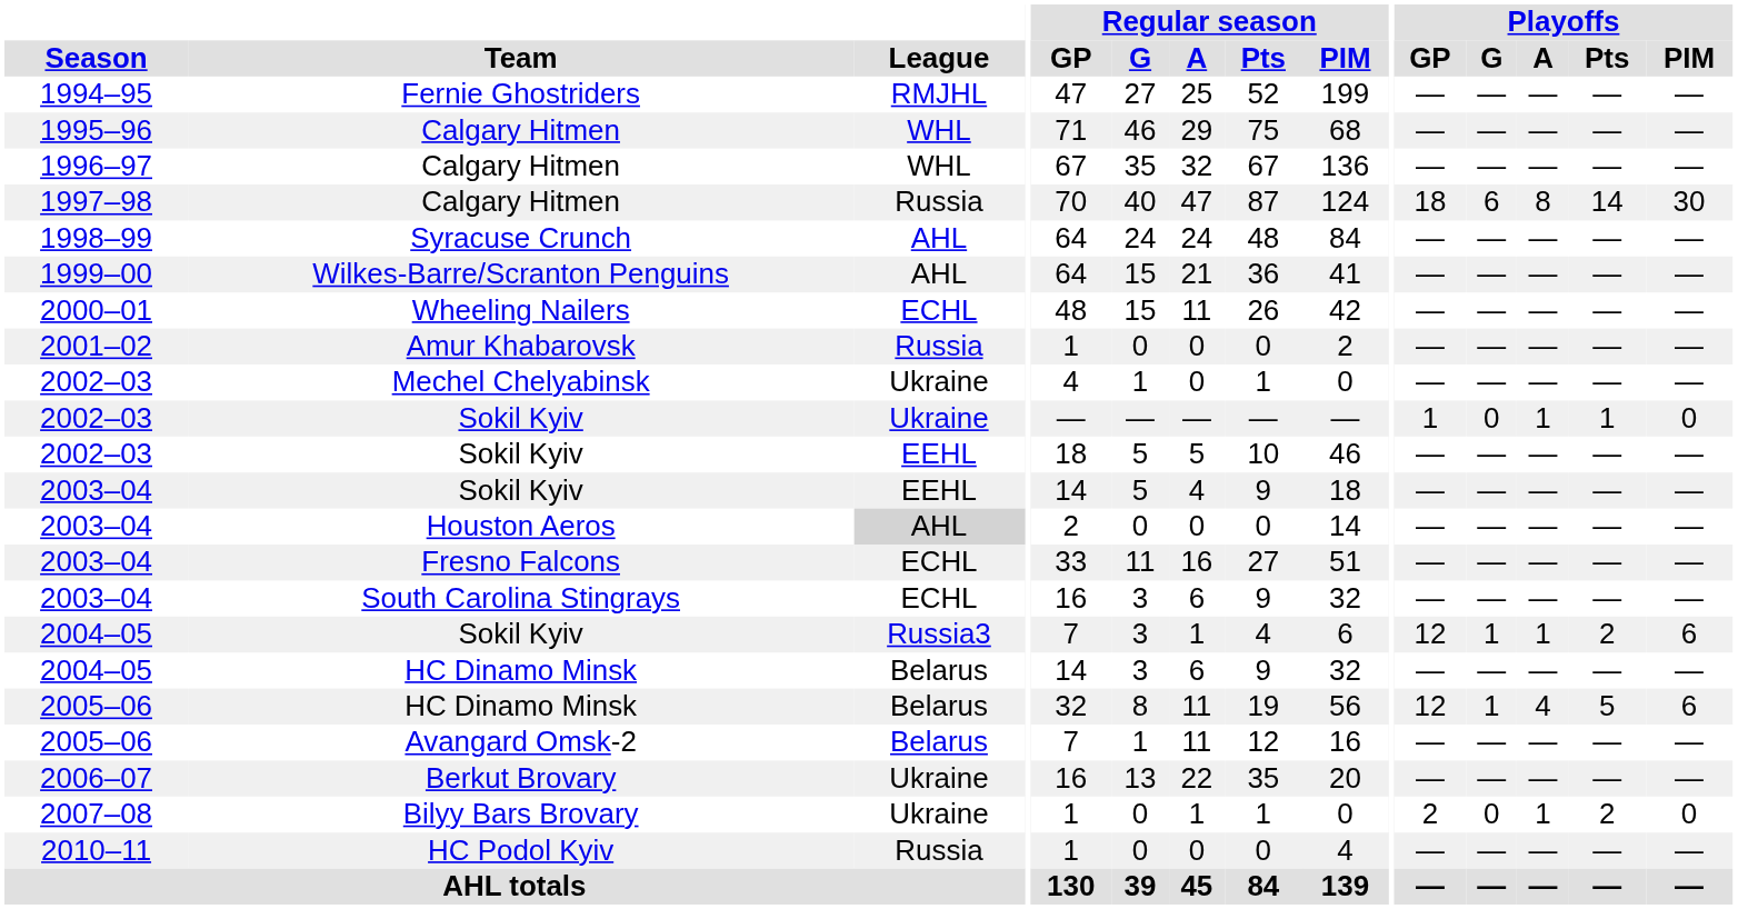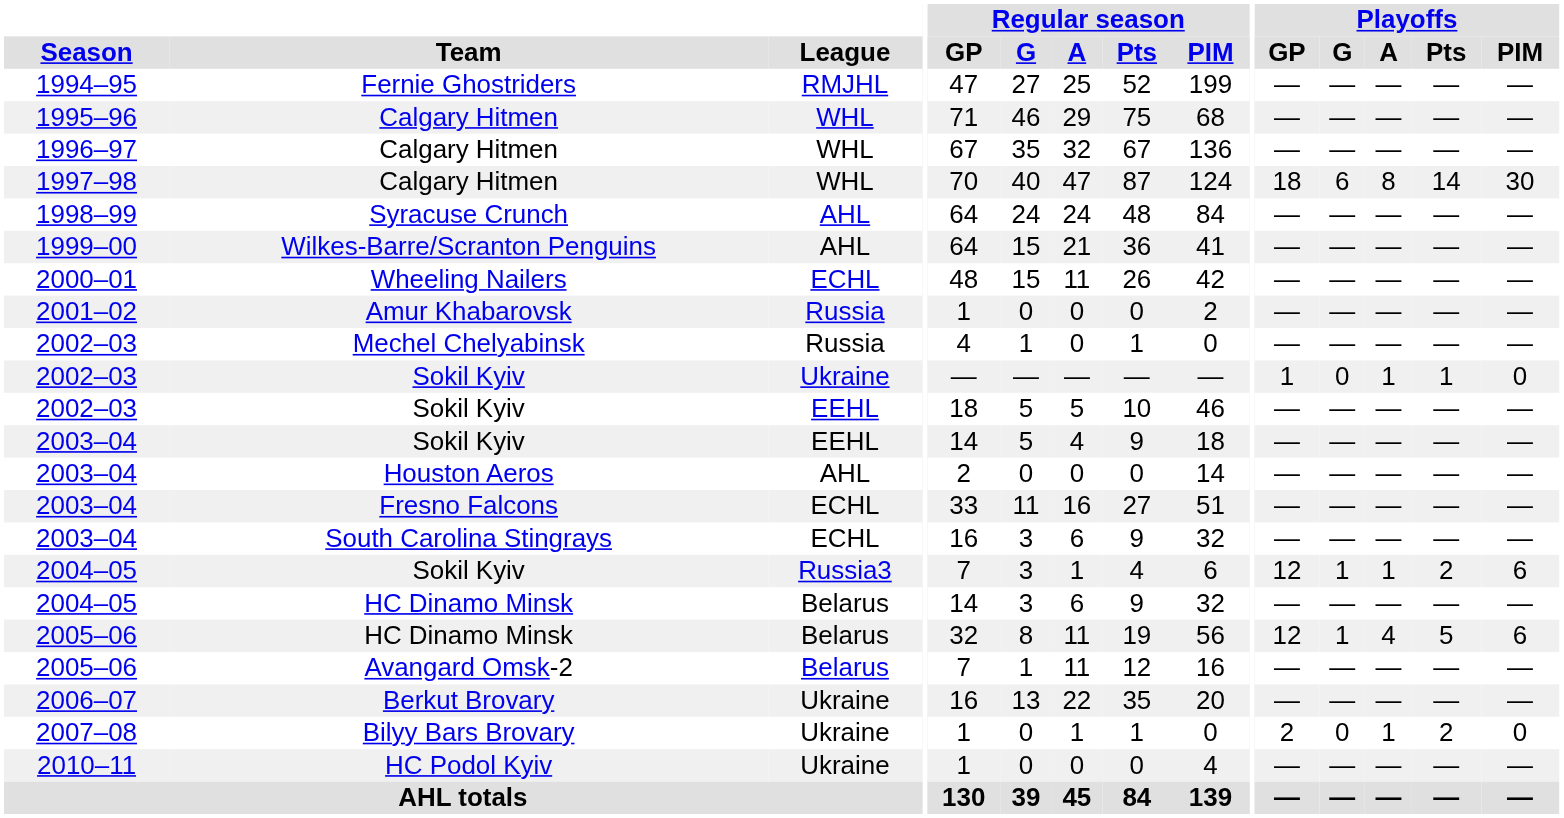 <table border="0" cellpadding="1" cellspacing="0" style="text-align:center; width:60em">
 <tr bgcolor="#e0e0e0">
 <th colspan="3" bgcolor="#ffffff"></th>
 <th rowspan="99" bgcolor="#ffffff"></th>
 <th colspan="5"><a href='#'>Regular season</a></th>
 <th rowspan="99" bgcolor="#ffffff"></th>
 <th colspan="5"><a href='#'>Playoffs</a></th>
 </tr>
 <tr bgcolor="#e0e0e0">
 <th><a href='#'>Season</a></th>
 <th>Team</th>
 <th>League</th>
 <th>GP</th>
 <th><a href='#'>G</a></th>
 <th><a href='#'>A</a></th>
 <th><a href='#'>Pts</a></th>
 <th><a href='#'>PIM</a></th>
 <th>GP</th>
 <th>G</th>
 <th>A</th>
 <th>Pts</th>
 <th>PIM</th>
 </tr>
 <tr>
 <td><a href='#'>1994–95</a></td>
 <td><a href='#'>Fernie Ghostriders</a></td>
 <td><a href='#'>RMJHL</a></td>
 <td>47</td>
 <td>27</td>
 <td>25</td>
 <td>52</td>
 <td>199</td>
 <td>—</td>
 <td>—</td>
 <td>—</td>
 <td>—</td>
 <td>—</td>
 </tr>
 <tr bgcolor="#f0f0f0">
 <td><a href='#'>1995–96</a></td>
 <td><a href='#'>Calgary Hitmen</a></td>
 <td><a href='#'>WHL</a></td>
 <td>71</td>
 <td>46</td>
 <td>29</td>
 <td>75</td>
 <td>68</td>
 <td>—</td>
 <td>—</td>
 <td>—</td>
 <td>—</td>
 <td>—</td>
 </tr>
 <tr>
 <td><a href='#'>1996–97</a></td>
 <td>Calgary Hitmen</td>
 <td>WHL</td>
 <td>67</td>
 <td>35</td>
 <td>32</td>
 <td>67</td>
 <td>136</td>
 <td>—</td>
 <td>—</td>
 <td>—</td>
 <td>—</td>
 <td>—</td>
 </tr>
 <tr bgcolor="#f0f0f0">
 <td><a href='#'>1997–98</a></td>
 <td>Calgary Hitmen</td>
-<td>Russia</td>
+<td>WHL</td>
 <td>70</td>
 <td>40</td>
 <td>47</td>
 <td>87</td>
 <td>124</td>
 <td>18</td>
 <td>6</td>
 <td>8</td>
 <td>14</td>
 <td>30</td>
 </tr>
 <tr>
 <td><a href='#'>1998–99</a></td>
 <td><a href='#'>Syracuse Crunch</a></td>
 <td><a href='#'>AHL</a></td>
 <td>64</td>
 <td>24</td>
 <td>24</td>
 <td>48</td>
 <td>84</td>
 <td>—</td>
 <td>—</td>
 <td>—</td>
 <td>—</td>
 <td>—</td>
 </tr>
 <tr bgcolor="#f0f0f0">
 <td><a href='#'>1999–00</a></td>
 <td><a href='#'>Wilkes-Barre/Scranton Penguins</a></td>
 <td>AHL</td>
 <td>64</td>
 <td>15</td>
 <td>21</td>
 <td>36</td>
 <td>41</td>
 <td>—</td>
 <td>—</td>
 <td>—</td>
 <td>—</td>
 <td>—</td>
 </tr>
 <tr>
 <td><a href='#'>2000–01</a></td>
 <td><a href='#'>Wheeling Nailers</a></td>
 <td><a href='#'>ECHL</a></td>
 <td>48</td>
 <td>15</td>
 <td>11</td>
 <td>26</td>
 <td>42</td>
 <td>—</td>
 <td>—</td>
 <td>—</td>
 <td>—</td>
 <td>—</td>
 </tr>
 <tr bgcolor="#f0f0f0">
 <td><a href='#'>2001–02</a></td>
 <td><a href='#'>Amur Khabarovsk</a></td>
 <td><a href='#'>Russia</a></td>
 <td>1</td>
 <td>0</td>
 <td>0</td>
 <td>0</td>
 <td>2</td>
 <td>—</td>
 <td>—</td>
 <td>—</td>
 <td>—</td>
 <td>—</td>
 </tr>
 <tr>
 <td><a href='#'>2002–03</a></td>
 <td><a href='#'>Mechel Chelyabinsk</a></td>
-<td>Ukraine</td>
+<td>Russia</td>
 <td>4</td>
 <td>1</td>
 <td>0</td>
 <td>1</td>
 <td>0</td>
 <td>—</td>
 <td>—</td>
 <td>—</td>
 <td>—</td>
 <td>—</td>
 </tr>
 <tr bgcolor="#f0f0f0">
 <td><a href='#'>2002–03</a></td>
 <td><a href='#'>Sokil Kyiv</a></td>
 <td><a href='#'>Ukraine</a></td>
 <td>—</td>
 <td>—</td>
 <td>—</td>
 <td>—</td>
 <td>—</td>
 <td>1</td>
 <td>0</td>
 <td>1</td>
 <td>1</td>
 <td>0</td>
 </tr>
 <tr>
 <td><a href='#'>2002–03</a></td>
 <td>Sokil Kyiv</td>
 <td><a href='#'>EEHL</a></td>
 <td>18</td>
 <td>5</td>
 <td>5</td>
 <td>10</td>
 <td>46</td>
 <td>—</td>
 <td>—</td>
 <td>—</td>
 <td>—</td>
 <td>—</td>
 </tr>
 <tr bgcolor="#f0f0f0">
 <td><a href='#'>2003–04</a></td>
 <td>Sokil Kyiv</td>
 <td>EEHL</td>
 <td>14</td>
 <td>5</td>
 <td>4</td>
 <td>9</td>
 <td>18</td>
 <td>—</td>
 <td>—</td>
 <td>—</td>
 <td>—</td>
 <td>—</td>
 </tr>
 <tr>
 <td><a href='#'>2003–04</a></td>
 <td><a href='#'>Houston Aeros</a></td>
-<td style="background: lightgrey;">AHL</td>
+<td>AHL</td>
 <td>2</td>
 <td>0</td>
 <td>0</td>
 <td>0</td>
 <td>14</td>
 <td>—</td>
 <td>—</td>
 <td>—</td>
 <td>—</td>
 <td>—</td>
 </tr>
 <tr bgcolor="#f0f0f0">
 <td><a href='#'>2003–04</a></td>
 <td><a href='#'>Fresno Falcons</a></td>
 <td>ECHL</td>
 <td>33</td>
 <td>11</td>
 <td>16</td>
 <td>27</td>
 <td>51</td>
 <td>—</td>
 <td>—</td>
 <td>—</td>
 <td>—</td>
 <td>—</td>
 </tr>
 <tr>
 <td><a href='#'>2003–04</a></td>
 <td><a href='#'>South Carolina Stingrays</a></td>
 <td>ECHL</td>
 <td>16</td>
 <td>3</td>
 <td>6</td>
 <td>9</td>
 <td>32</td>
 <td>—</td>
 <td>—</td>
 <td>—</td>
 <td>—</td>
 <td>—</td>
 </tr>
 <tr bgcolor="#f0f0f0">
 <td><a href='#'>2004–05</a></td>
 <td>Sokil Kyiv</td>
 <td><a href='#'>Russia3</a></td>
 <td>7</td>
 <td>3</td>
 <td>1</td>
 <td>4</td>
 <td>6</td>
 <td>12</td>
 <td>1</td>
 <td>1</td>
 <td>2</td>
 <td>6</td>
 </tr>
 <tr>
 <td><a href='#'>2004–05</a></td>
 <td><a href='#'>HC Dinamo Minsk</a></td>
 <td>Belarus</td>
 <td>14</td>
 <td>3</td>
 <td>6</td>
 <td>9</td>
 <td>32</td>
 <td>—</td>
 <td>—</td>
 <td>—</td>
 <td>—</td>
 <td>—</td>
 </tr>
 <tr bgcolor="#f0f0f0">
 <td><a href='#'>2005–06</a></td>
 <td>HC Dinamo Minsk</td>
 <td>Belarus</td>
 <td>32</td>
 <td>8</td>
 <td>11</td>
 <td>19</td>
 <td>56</td>
 <td>12</td>
 <td>1</td>
 <td>4</td>
 <td>5</td>
 <td>6</td>
 </tr>
 <tr>
 <td><a href='#'>2005–06</a></td>
 <td><a href='#'>Avangard Omsk</a>-2</td>
 <td><a href='#'>Belarus</a></td>
 <td>7</td>
 <td>1</td>
 <td>11</td>
 <td>12</td>
 <td>16</td>
 <td>—</td>
 <td>—</td>
 <td>—</td>
 <td>—</td>
 <td>—</td>
 </tr>
 <tr bgcolor="#f0f0f0">
 <td><a href='#'>2006–07</a></td>
 <td><a href='#'>Berkut Brovary</a></td>
 <td>Ukraine</td>
 <td>16</td>
 <td>13</td>
 <td>22</td>
 <td>35</td>
 <td>20</td>
 <td>—</td>
 <td>—</td>
 <td>—</td>
 <td>—</td>
 <td>—</td>
 </tr>
 <tr>
 <td><a href='#'>2007–08</a></td>
 <td><a href='#'>Bilyy Bars Brovary</a></td>
 <td>Ukraine</td>
 <td>1</td>
 <td>0</td>
 <td>1</td>
 <td>1</td>
 <td>0</td>
 <td>2</td>
 <td>0</td>
 <td>1</td>
 <td>2</td>
 <td>0</td>
 </tr>
 <tr bgcolor="#f0f0f0">
 <td><a href='#'>2010–11</a></td>
 <td><a href='#'>HC Podol Kyiv</a></td>
-<td>Russia</td>
+<td>Ukraine</td>
 <td>1</td>
 <td>0</td>
 <td>0</td>
 <td>0</td>
 <td>4</td>
 <td>—</td>
 <td>—</td>
 <td>—</td>
 <td>—</td>
 <td>—</td>
 </tr>
 <tr>
 </tr>
 <tr ALIGN="center" bgcolor="#e0e0e0">
 <th colspan="3">AHL totals</th>
 <th ALIGN="center">130</th>
 <th ALIGN="center">39</th>
 <th ALIGN="center">45</th>
 <th ALIGN="center">84</th>
 <th ALIGN="center">139</th>
 <th ALIGN="center">—</th>
 <th ALIGN="center">—</th>
 <th ALIGN="center">—</th>
 <th ALIGN="center">—</th>
 <th ALIGN="center">—</th>
 </tr>
 </table>
